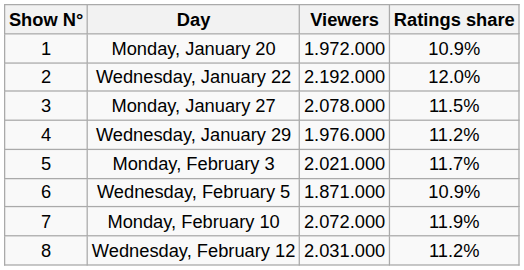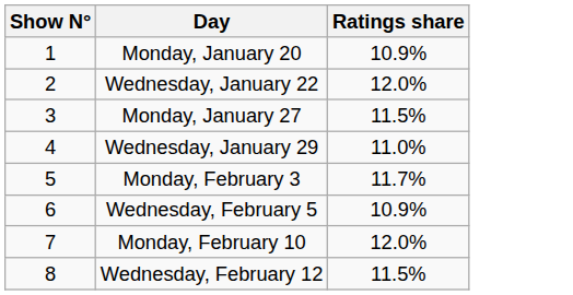 <table class="wikitable sortable" style="text-align:center; font-size:90%">
 <tr>
 <th>Show N°</th>
 <th>Day</th>
-<th>Viewers</th>
 <th>Ratings share</th>
 </tr>
 <tr>
 <td>1</td>
 <td>Monday, January 20</td>
-<td>1.972.000</td>
 <td>10.9%</td>
 </tr>
 <tr>
 <td>2</td>
 <td>Wednesday, January 22</td>
-<td>2.192.000</td>
 <td>12.0%</td>
 </tr>
 <tr>
 <td>3</td>
 <td>Monday, January 27</td>
-<td>2.078.000</td>
 <td>11.5%</td>
 </tr>
 <tr>
 <td>4</td>
 <td>Wednesday, January 29</td>
-<td>1.976.000</td>
-<td>11.2%</td>
+<td>11.0%</td>
 </tr>
 <tr>
 <td>5</td>
 <td>Monday, February 3</td>
-<td>2.021.000</td>
 <td>11.7%</td>
 </tr>
 <tr>
 <td>6</td>
 <td>Wednesday, February 5</td>
-<td>1.871.000</td>
 <td>10.9%</td>
 </tr>
 <tr>
 <td>7</td>
 <td>Monday, February 10</td>
-<td>2.072.000</td>
-<td>11.9%</td>
+<td>12.0%</td>
 </tr>
 <tr>
 <td>8</td>
 <td>Wednesday, February 12</td>
-<td>2.031.000</td>
-<td>11.2%</td>
+<td>11.5%</td>
 </tr>
 </table>
